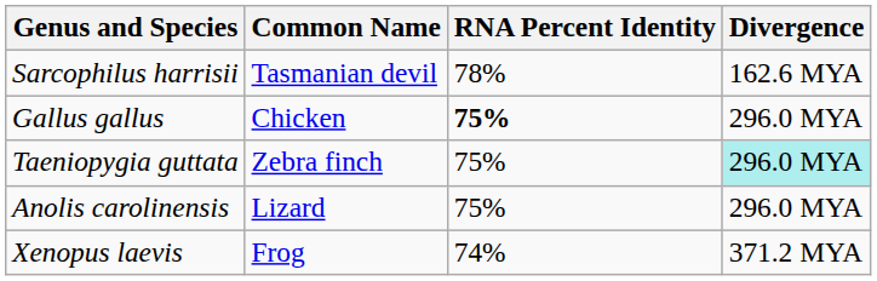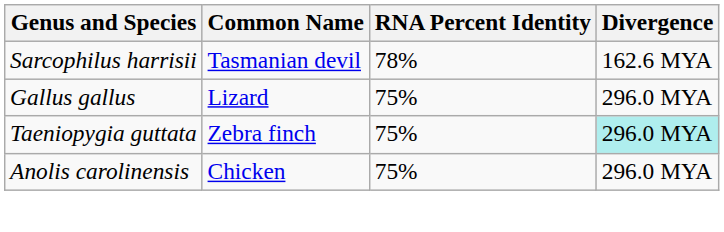 <table class="wikitable sortable">
 <tr>
 <th>Genus and Species</th>
 <th>Common Name</th>
 <th>RNA Percent Identity</th>
 <th>Divergence</th>
 </tr>
 <tr>
 <td><em>Sarcophilus harrisii</em></td>
 <td><a href='#'>Tasmanian devil</a></td>
 <td>78%</td>
 <td>162.6 MYA</td>
 </tr>
 <tr>
 <td><em>Gallus gallus</em></td>
-<td><a href='#'>Chicken</a></td>
-<td><strong>75%</strong></td>
+<td><a href='#'>Lizard</a></td>
+<td>75%</td>
 <td>296.0 MYA</td>
 </tr>
 <tr>
 <td><em>Taeniopygia guttata</em></td>
 <td><a href='#'>Zebra finch</a></td>
 <td>75%</td>
 <td style="background: paleturquoise;">296.0 MYA</td>
 </tr>
 <tr>
 <td><em>Anolis carolinensis</em></td>
-<td><a href='#'>Lizard</a></td>
+<td><a href='#'>Chicken</a></td>
 <td>75%</td>
 <td>296.0 MYA</td>
 </tr>
-<tr>
-<td><em>Xenopus laevis</em></td>
-<td><a href='#'>Frog</a></td>
-<td>74%</td>
-<td>371.2 MYA</td>
-</tr>
 </table>
